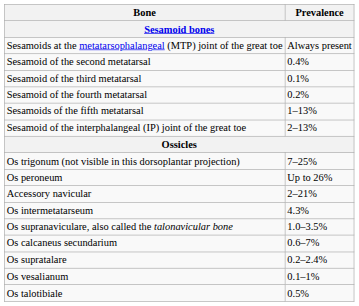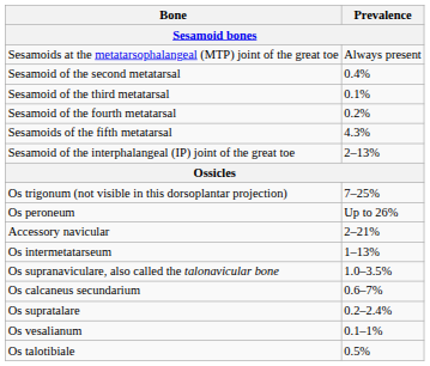 <table class="wikitable">
 <tr>
 <th>Bone</th>
 <th>Prevalence</th>
 </tr>
 <tr>
 <th colspan=2><a href='#'>Sesamoid bones</a></th>
 </tr>
 <tr>
 <td>Sesamoids at the <a href='#'>metatarsophalangeal</a> (MTP) joint of the great toe</td>
 <td>Always present</td>
 </tr>
 <tr>
 <td><span> Sesamoid of the second metatarsal</span></td>
 <td>0.4%</td>
 </tr>
 <tr>
 <td><span> Sesamoid of the third metatarsal</span></td>
 <td>0.1%</td>
 </tr>
 <tr>
 <td><span> Sesamoid of the fourth metatarsal</span></td>
 <td>0.2%</td>
 </tr>
 <tr>
 <td><span> Sesamoids of the fifth metatarsal</span></td>
-<td>1–13%</td>
+<td>4.3%</td>
 </tr>
 <tr>
 <td><span> Sesamoid of the interphalangeal (IP) joint of the great toe</span></td>
 <td>2–13%</td>
 </tr>
 <tr>
 <th colspan=2>Ossicles</th>
 </tr>
 <tr>
 <td><span> Os trigonum </span> (not visible in this dorsoplantar projection)</td>
 <td>7–25%</td>
 </tr>
 <tr>
 <td><span> Os peroneum</span></td>
 <td>Up to 26%</td>
 </tr>
 <tr>
 <td><span> Accessory navicular</span></td>
 <td>2–21%</td>
 </tr>
 <tr>
 <td><span> Os intermetatarseum</span></td>
-<td>4.3%</td>
+<td>1–13%</td>
 </tr>
 <tr>
 <td><span> Os supranaviculare, also called the <em>talonavicular bone</em></span></td>
 <td>1.0–3.5%</td>
 </tr>
 <tr>
 <td><span> Os calcaneus secundarium</span></td>
 <td>0.6–7%</td>
 </tr>
 <tr>
 <td><span> Os supratalare</span></td>
 <td>0.2–2.4%</td>
 </tr>
 <tr>
 <td><span> Os vesalianum</span></td>
 <td>0.1–1%</td>
 </tr>
 <tr>
 <td><span> Os talotibiale </span></td>
 <td>0.5%</td>
 </tr>
 </table>
